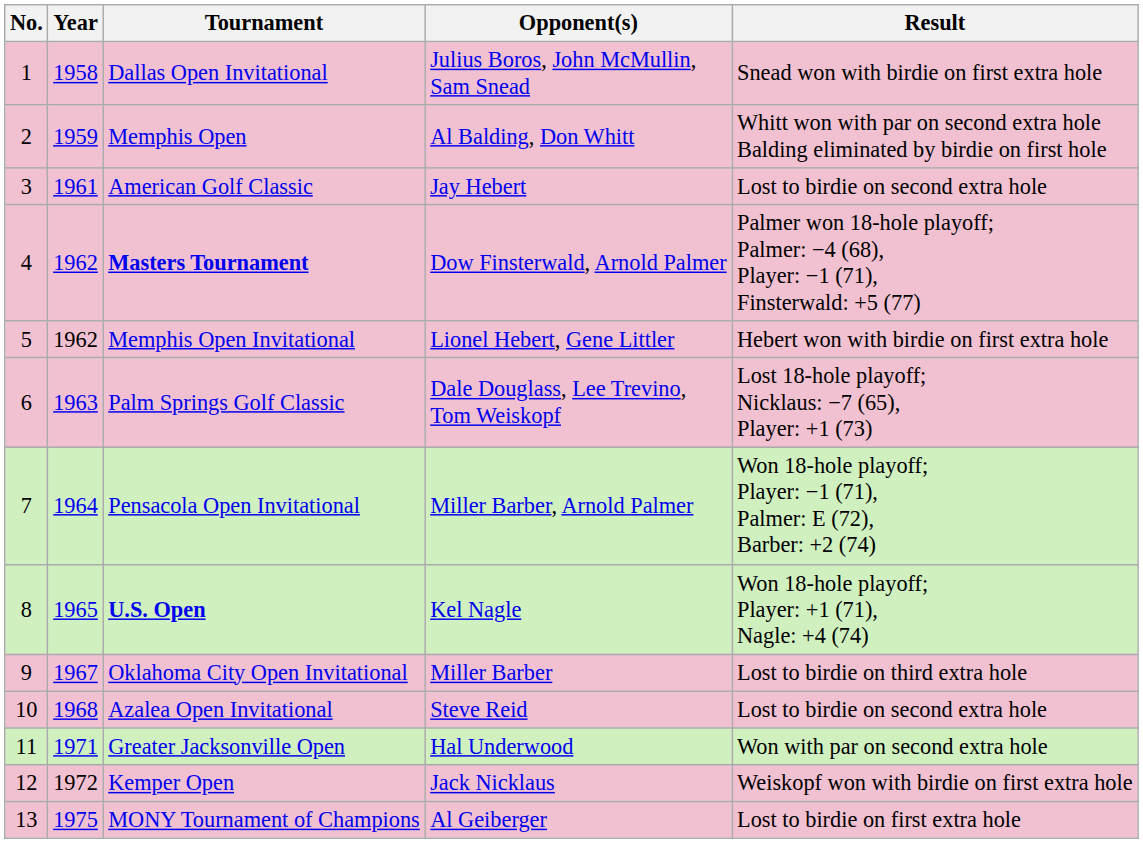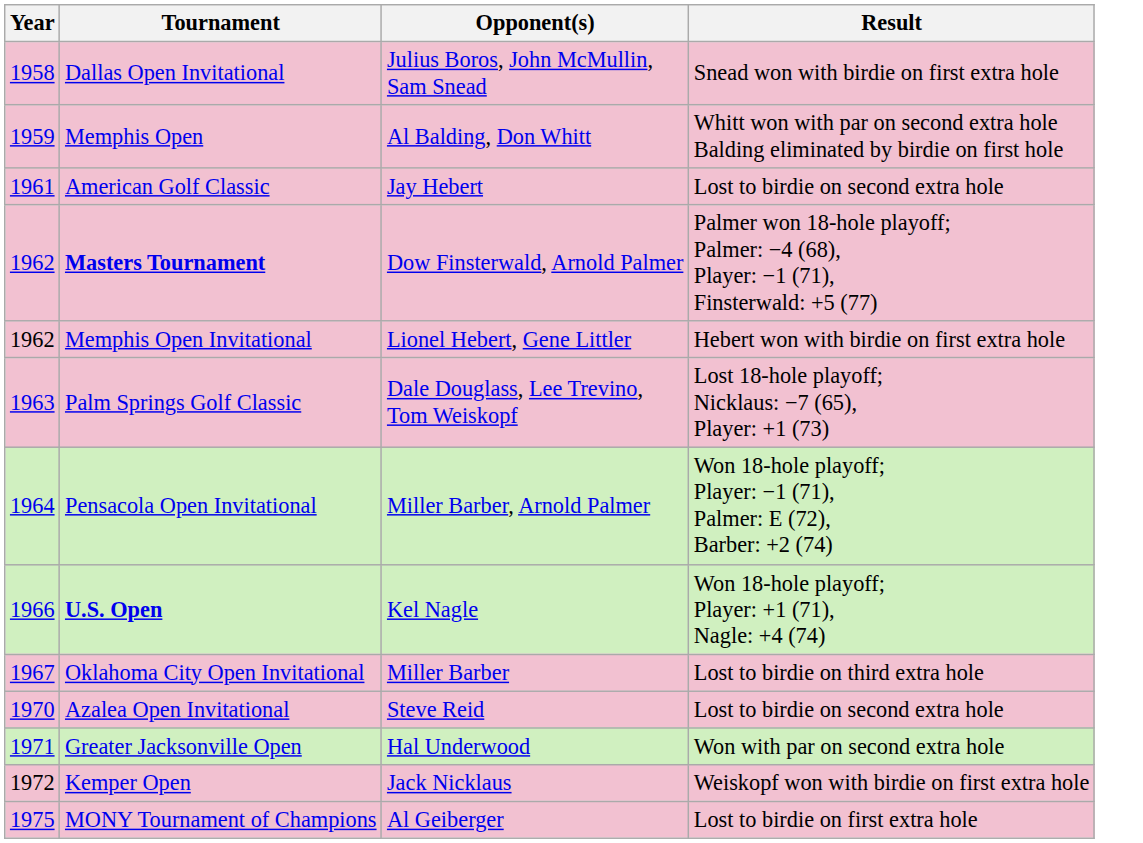 <table class="wikitable" style="font-size:95%;">
 <tr>
-<th>No.</th>
 <th>Year</th>
 <th>Tournament</th>
 <th>Opponent(s)</th>
 <th>Result</th>
 </tr>
 <tr style="background:#F2C1D1;">
-<td align=center>1</td>
 <td><a href='#'>1958</a></td>
 <td><a href='#'>Dallas Open Invitational</a></td>
 <td> <a href='#'>Julius Boros</a>,  <a href='#'>John McMullin</a>,<br> <a href='#'>Sam Snead</a></td>
 <td>Snead won with birdie on first extra hole</td>
 </tr>
 <tr style="background:#F2C1D1;">
-<td align=center>2</td>
 <td><a href='#'>1959</a></td>
 <td><a href='#'>Memphis Open</a></td>
 <td> <a href='#'>Al Balding</a>,  <a href='#'>Don Whitt</a></td>
 <td>Whitt won with par on second extra hole<br>Balding eliminated by birdie on first hole</td>
 </tr>
 <tr style="background:#F2C1D1;">
-<td align=center>3</td>
 <td><a href='#'>1961</a></td>
 <td><a href='#'>American Golf Classic</a></td>
 <td> <a href='#'>Jay Hebert</a></td>
 <td>Lost to birdie on second extra hole</td>
 </tr>
 <tr style="background:#F2C1D1;">
-<td align=center>4</td>
 <td><a href='#'>1962</a></td>
 <td><strong><a href='#'>Masters Tournament</a></strong></td>
 <td> <a href='#'>Dow Finsterwald</a>,  <a href='#'>Arnold Palmer</a></td>
 <td>Palmer won 18-hole playoff;<br>Palmer: −4 (68),<br>Player: −1 (71),<br>Finsterwald: +5 (77)</td>
 </tr>
 <tr style="background:#F2C1D1;">
-<td align=center>5</td>
 <td>1962</td>
 <td><a href='#'>Memphis Open Invitational</a></td>
 <td> <a href='#'>Lionel Hebert</a>,  <a href='#'>Gene Littler</a></td>
 <td>Hebert won with birdie on first extra hole</td>
 </tr>
 <tr style="background:#F2C1D1;">
-<td align=center>6</td>
 <td><a href='#'>1963</a></td>
 <td><a href='#'>Palm Springs Golf Classic</a></td>
 <td> <a href='#'>Dale Douglass</a>,  <a href='#'>Lee Trevino</a>,<br> <a href='#'>Tom Weiskopf</a></td>
 <td>Lost 18-hole playoff;<br>Nicklaus: −7 (65),<br>Player: +1 (73)</td>
 </tr>
 <tr style="background:#D0F0C0;">
-<td align=center>7</td>
 <td><a href='#'>1964</a></td>
 <td><a href='#'>Pensacola Open Invitational</a></td>
 <td> <a href='#'>Miller Barber</a>,  <a href='#'>Arnold Palmer</a></td>
 <td>Won 18-hole playoff;<br>Player: −1 (71),<br>Palmer: E (72),<br>Barber: +2 (74)</td>
 </tr>
 <tr style="background:#D0F0C0;">
-<td align=center>8</td>
-<td><a href='#'>1965</a></td>
+<td><a href='#'>1966</a></td>
 <td><strong><a href='#'>U.S. Open</a></strong></td>
 <td> <a href='#'>Kel Nagle</a></td>
 <td>Won 18-hole playoff;<br>Player: +1 (71),<br>Nagle: +4 (74)</td>
 </tr>
 <tr style="background:#F2C1D1;">
-<td align=center>9</td>
 <td><a href='#'>1967</a></td>
 <td><a href='#'>Oklahoma City Open Invitational</a></td>
 <td> <a href='#'>Miller Barber</a></td>
 <td>Lost to birdie on third extra hole</td>
 </tr>
 <tr style="background:#F2C1D1;">
-<td align=center>10</td>
-<td><a href='#'>1968</a></td>
+<td><a href='#'>1970</a></td>
 <td><a href='#'>Azalea Open Invitational</a></td>
 <td> <a href='#'>Steve Reid</a></td>
 <td>Lost to birdie on second extra hole</td>
 </tr>
 <tr style="background:#D0F0C0;">
-<td align=center>11</td>
 <td><a href='#'>1971</a></td>
 <td><a href='#'>Greater Jacksonville Open</a></td>
 <td> <a href='#'>Hal Underwood</a></td>
 <td>Won with par on second extra hole</td>
 </tr>
 <tr style="background:#F2C1D1;">
-<td align=center>12</td>
 <td>1972</td>
 <td><a href='#'>Kemper Open</a></td>
 <td> <a href='#'>Jack Nicklaus</a></td>
 <td>Weiskopf won with birdie on first extra hole</td>
 </tr>
 <tr style="background:#F2C1D1;">
-<td align=center>13</td>
 <td><a href='#'>1975</a></td>
 <td><a href='#'>MONY Tournament of Champions</a></td>
 <td> <a href='#'>Al Geiberger</a></td>
 <td>Lost to birdie on first extra hole</td>
 </tr>
 </table>
